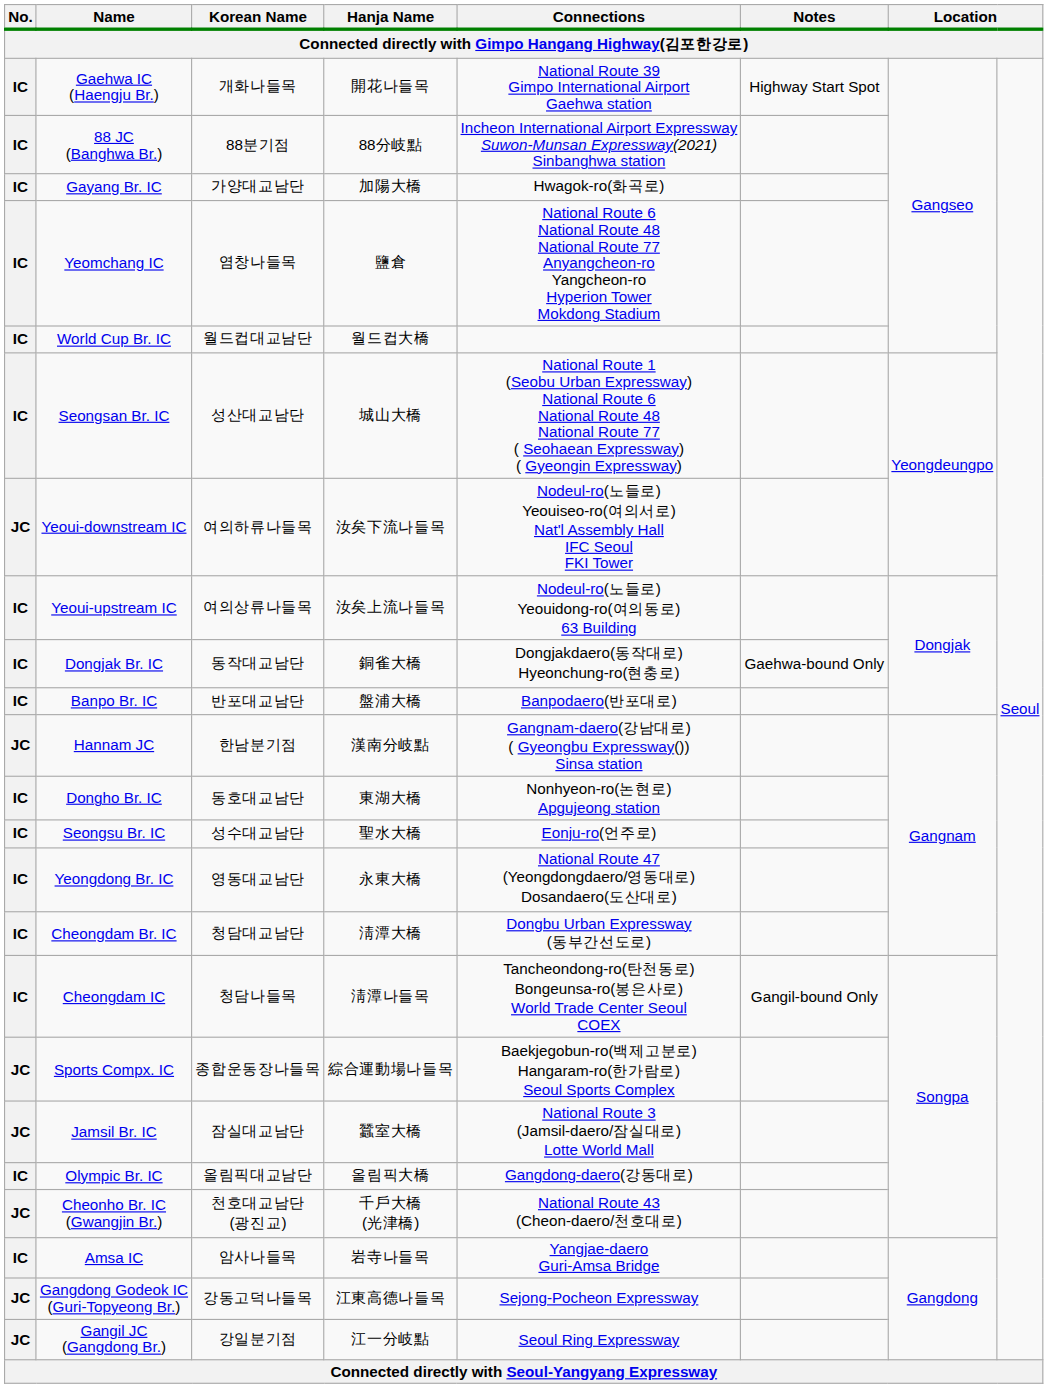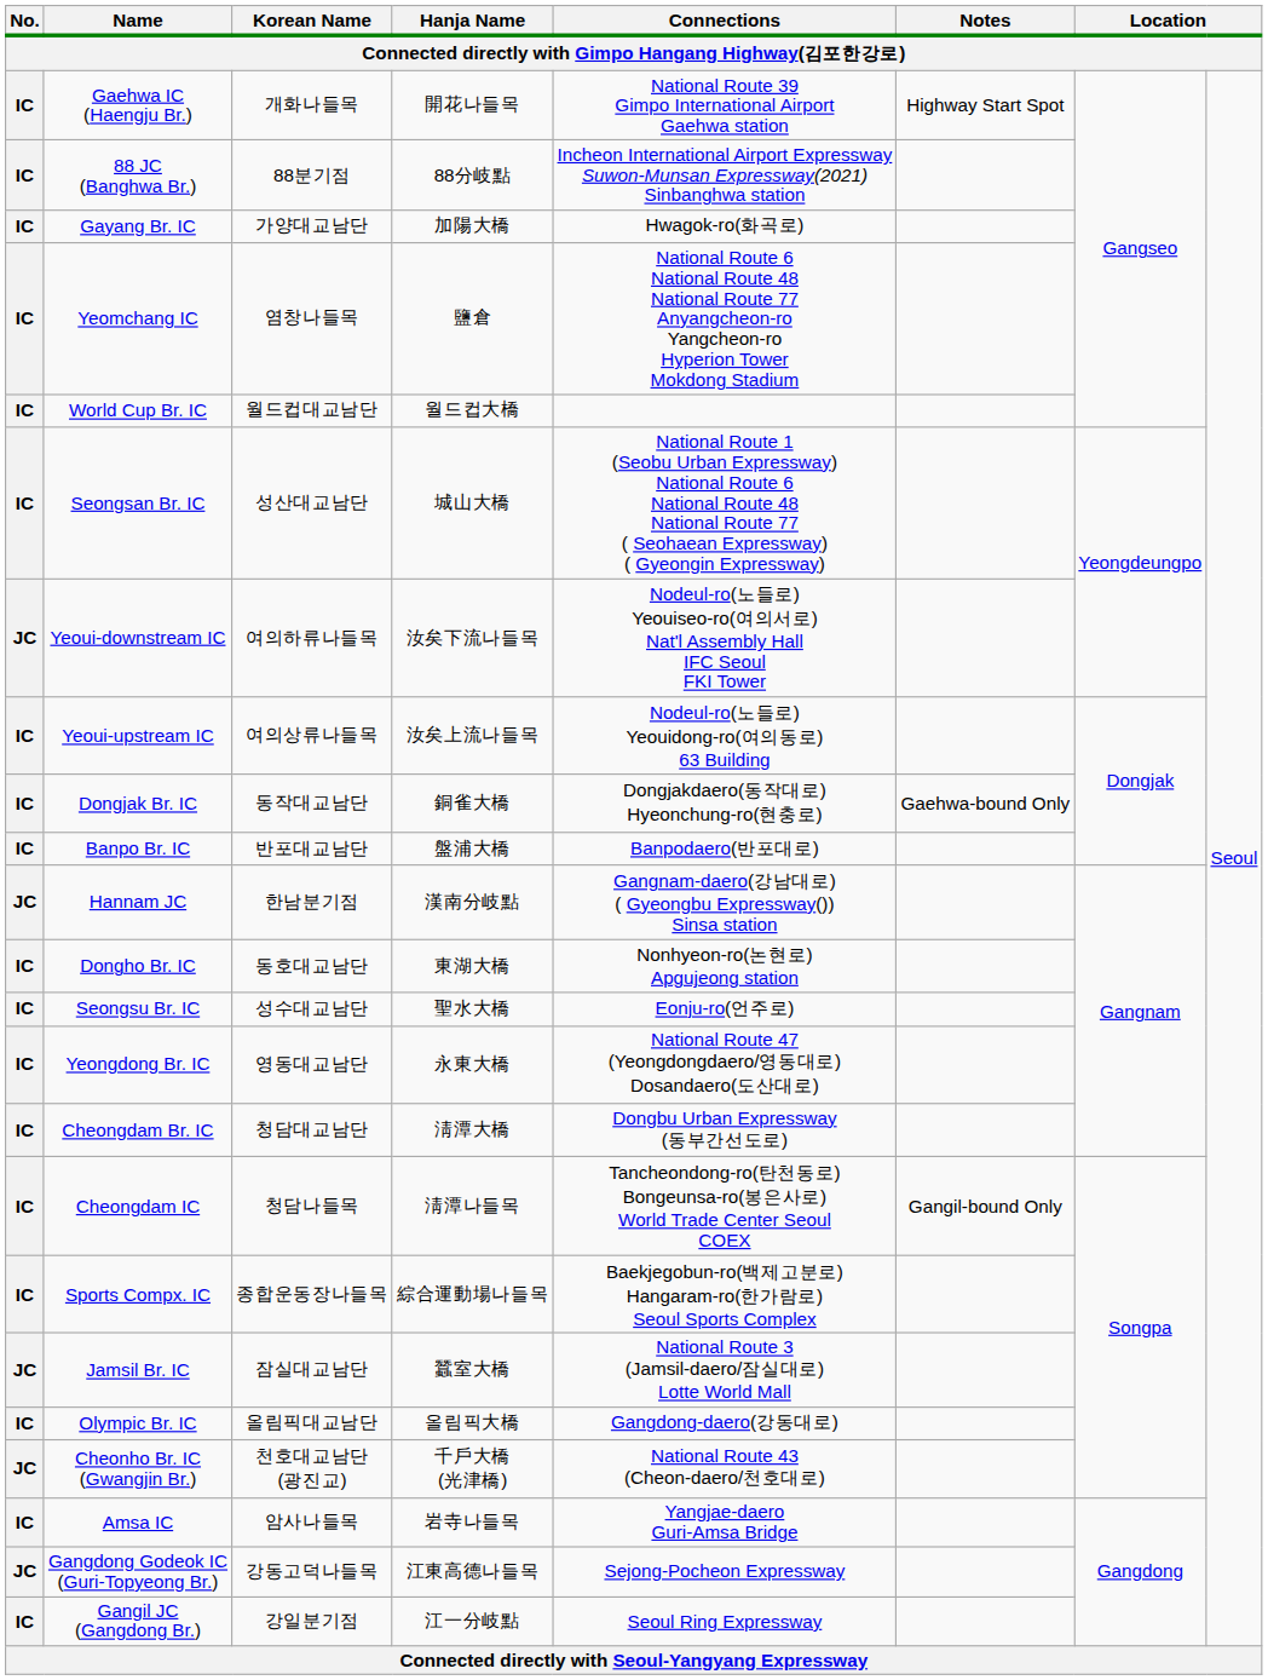 <table class="wikitable" style="font-size: 85%; text-align: center;">
 <tr style="border-bottom:solid 0.25em green;">
 <th>No.</th>
 <th>Name</th>
 <th>Korean Name</th>
 <th>Hanja Name</th>
 <th>Connections</th>
 <th>Notes</th>
 <th colspan="2">Location</th>
 </tr>
 <tr>
 <th colspan="8">Connected directly with  <a href='#'>Gimpo Hangang Highway</a>(김포한강로)</th>
 </tr>
 <tr>
 <th>IC</th>
 <td><a href='#'>Gaehwa IC</a><br>(<a href='#'>Haengju Br.</a>)</td>
 <td>개화나들목</td>
 <td>開花나들목</td>
 <td> <a href='#'>National Route 39</a><br><a href='#'>Gimpo International Airport</a><br><a href='#'>Gaehwa station</a></td>
 <td>Highway Start Spot</td>
 <td rowspan="5"><a href='#'>Gangseo</a></td>
 <td rowspan="23"><a href='#'>Seoul</a></td>
 </tr>
 <tr>
 <th>IC</th>
 <td><a href='#'>88 JC</a><br>(<a href='#'>Banghwa Br.</a>)</td>
 <td>88분기점</td>
 <td>88分岐點</td>
 <td> <a href='#'>Incheon International Airport Expressway</a><br> <em><a href='#'>Suwon-Munsan Expressway</a>(2021)</em><br><a href='#'>Sinbanghwa station</a></td>
 <td></td>
 </tr>
 <tr>
 <th>IC</th>
 <td><a href='#'>Gayang Br. IC</a></td>
 <td>가양대교남단</td>
 <td>加陽大橋</td>
 <td>Hwagok-ro(화곡로)</td>
 <td></td>
 </tr>
 <tr>
 <th>IC</th>
 <td><a href='#'>Yeomchang IC</a></td>
 <td>염창나들목</td>
 <td>鹽倉</td>
 <td> <a href='#'>National Route 6</a><br> <a href='#'>National Route 48</a><br> <a href='#'>National Route 77</a><br><a href='#'>Anyangcheon-ro</a><br>Yangcheon-ro<br><a href='#'>Hyperion Tower</a><br><a href='#'>Mokdong Stadium</a></td>
 <td></td>
 </tr>
 <tr>
 <th>IC</th>
 <td><a href='#'>World Cup Br. IC</a></td>
 <td>월드컵대교남단</td>
 <td>월드컵大橋</td>
 <td></td>
 <td></td>
 </tr>
 <tr>
 <th>IC</th>
 <td><a href='#'>Seongsan Br. IC</a></td>
 <td>성산대교남단</td>
 <td>城山大橋</td>
 <td> <a href='#'>National Route 1</a><br>(<a href='#'>Seobu Urban Expressway</a>)<br> <a href='#'>National Route 6</a><br> <a href='#'>National Route 48</a><br> <a href='#'>National Route 77</a><br>( <a href='#'>Seohaean Expressway</a>)<br>( <a href='#'>Gyeongin Expressway</a>)</td>
 <td></td>
 <td rowspan="2"><a href='#'>Yeongdeungpo</a></td>
 </tr>
 <tr>
 <th>JC</th>
 <td><a href='#'>Yeoui-downstream IC</a></td>
 <td>여의하류나들목</td>
 <td>汝矣下流나들목</td>
 <td> <a href='#'>Nodeul-ro</a>(노들로)<br>Yeouiseo-ro(여의서로)<br><a href='#'>Nat'l Assembly Hall</a><br><a href='#'>IFC Seoul</a><br><a href='#'>FKI Tower</a></td>
 <td></td>
 </tr>
 <tr>
 <th>IC</th>
 <td><a href='#'>Yeoui-upstream IC</a></td>
 <td>여의상류나들목</td>
 <td>汝矣上流나들목</td>
 <td> <a href='#'>Nodeul-ro</a>(노들로)<br>Yeouidong-ro(여의동로)<br><a href='#'>63 Building</a></td>
 <td></td>
 <td rowspan="3"><a href='#'>Dongjak</a></td>
 </tr>
 <tr>
 <th>IC</th>
 <td><a href='#'>Dongjak Br. IC</a></td>
 <td>동작대교남단</td>
 <td>銅雀大橋</td>
 <td>Dongjakdaero(동작대로)<br>Hyeonchung-ro(현충로)</td>
 <td>Gaehwa-bound Only</td>
 </tr>
 <tr>
 <th>IC</th>
 <td><a href='#'>Banpo Br. IC</a></td>
 <td>반포대교남단</td>
 <td>盤浦大橋</td>
 <td><a href='#'>Banpodaero</a>(반포대로)</td>
 <td></td>
 </tr>
 <tr>
 <th>JC</th>
 <td><a href='#'>Hannam JC</a></td>
 <td>한남분기점</td>
 <td>漢南分岐點</td>
 <td><a href='#'>Gangnam-daero</a>(강남대로)<br>( <a href='#'>Gyeongbu Expressway</a>())<br><a href='#'>Sinsa station</a></td>
 <td></td>
 <td rowspan="5"><a href='#'>Gangnam</a></td>
 </tr>
 <tr>
 <th>IC</th>
 <td><a href='#'>Dongho Br. IC</a></td>
 <td>동호대교남단</td>
 <td>東湖大橋</td>
 <td>Nonhyeon-ro(논현로)<br><a href='#'>Apgujeong station</a></td>
 <td></td>
 </tr>
 <tr>
 <th>IC</th>
 <td><a href='#'>Seongsu Br. IC</a></td>
 <td>성수대교남단</td>
 <td>聖水大橋</td>
 <td><a href='#'>Eonju-ro</a>(언주로)</td>
 <td></td>
 </tr>
 <tr>
 <th>IC</th>
 <td><a href='#'>Yeongdong Br. IC</a></td>
 <td>영동대교남단</td>
 <td>永東大橋</td>
 <td> <a href='#'>National Route 47</a><br>(Yeongdongdaero/영동대로)<br>Dosandaero(도산대로)</td>
 <td></td>
 </tr>
 <tr>
 <th>IC</th>
 <td><a href='#'>Cheongdam Br. IC</a></td>
 <td>청담대교남단</td>
 <td>淸潭大橋</td>
 <td> <a href='#'>Dongbu Urban Expressway</a><br>(동부간선도로)</td>
 <td></td>
 </tr>
 <tr>
 <th>IC</th>
 <td><a href='#'>Cheongdam IC</a></td>
 <td>청담나들목</td>
 <td>淸潭나들목</td>
 <td>Tancheondong-ro(탄천동로)<br>Bongeunsa-ro(봉은사로)<br><a href='#'>World Trade Center Seoul</a><br><a href='#'>COEX</a></td>
 <td>Gangil-bound Only</td>
 <td rowspan="5"><a href='#'>Songpa</a></td>
 </tr>
 <tr>
-<th>JC</th>
+<th>IC</th>
 <td><a href='#'>Sports Compx. IC</a></td>
 <td>종합운동장나들목</td>
 <td>綜合運動場나들목</td>
 <td>Baekjegobun-ro(백제고분로)<br>Hangaram-ro(한가람로)<br><a href='#'>Seoul Sports Complex</a></td>
 <td></td>
 </tr>
 <tr>
 <th>JC</th>
 <td><a href='#'>Jamsil Br. IC</a></td>
 <td>잠실대교남단</td>
 <td>蠶室大橋</td>
 <td> <a href='#'>National Route 3</a><br>(Jamsil-daero/잠실대로)<br><a href='#'>Lotte World Mall</a></td>
 <td></td>
 </tr>
 <tr>
 <th>IC</th>
 <td><a href='#'>Olympic Br. IC</a></td>
 <td>올림픽대교남단</td>
 <td>올림픽大橋</td>
 <td><a href='#'>Gangdong-daero</a>(강동대로)</td>
 <td></td>
 </tr>
 <tr>
 <th>JC</th>
 <td><a href='#'>Cheonho Br. IC</a><br>(<a href='#'>Gwangjin Br.</a>)</td>
 <td>천호대교남단<br>(광진교)</td>
 <td>千戶大橋<br>(光津橋)</td>
 <td> <a href='#'>National Route 43</a><br>(Cheon-daero/천호대로)</td>
 <td></td>
 </tr>
 <tr>
 <th>IC</th>
 <td><a href='#'>Amsa IC</a></td>
 <td>암사나들목</td>
 <td>岩寺나들목</td>
 <td><a href='#'>Yangjae-daero</a><br><a href='#'>Guri-Amsa Bridge</a></td>
 <td></td>
 <td rowspan="3"><a href='#'>Gangdong</a></td>
 </tr>
 <tr>
 <th>JC</th>
 <td><a href='#'>Gangdong Godeok IC</a><br>(<a href='#'>Guri-Topyeong Br.</a>)</td>
 <td>강동고덕나들목</td>
 <td>江東高德나들목</td>
 <td> <a href='#'>Sejong-Pocheon Expressway</a></td>
 <td></td>
 </tr>
 <tr>
-<th>JC</th>
+<th>IC</th>
 <td><a href='#'>Gangil JC</a><br>(<a href='#'>Gangdong Br.</a>)</td>
 <td>강일분기점</td>
 <td>江一分岐點</td>
 <td> <a href='#'>Seoul Ring Expressway</a></td>
 <td></td>
 </tr>
 <tr>
 <th colspan="8">Connected directly with  <a href='#'>Seoul-Yangyang Expressway</a></th>
 </tr>
 </table>
